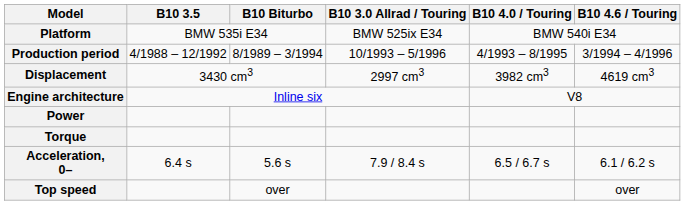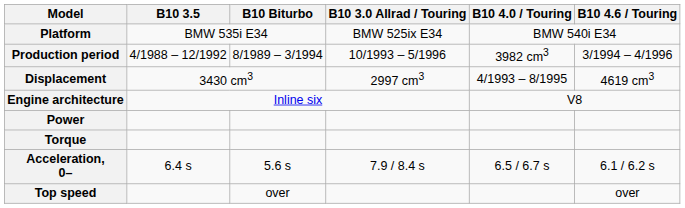 <table class="wikitable">
 <tr>
 <th>Model</th>
 <th align="center">B10 3.5</th>
 <th>B10 Biturbo</th>
 <th>B10 3.0 Allrad / Touring</th>
 <th>B10 4.0 / Touring</th>
 <th>B10 4.6 / Touring</th>
 </tr>
 <tr>
 <th>Platform</th>
 <td align="center" colspan="2">BMW 535i E34</td>
 <td align="center">BMW 525ix E34</td>
 <td align="center" colspan="2">BMW 540i E34</td>
 </tr>
 <tr>
 <th>Production period</th>
 <td align="center">4/1988 – 12/1992</td>
 <td align="center">8/1989 – 3/1994</td>
 <td align="center">10/1993 – 5/1996</td>
-<td align="center">4/1993 – 8/1995</td>
+<td align="center">3982 cm<sup>3</sup></td>
 <td align="center">3/1994 – 4/1996</td>
 </tr>
 <tr>
 <th>Displacement</th>
 <td align="center" colspan="2">3430 cm<sup>3</sup></td>
 <td align="center">2997 cm<sup>3</sup></td>
-<td align="center">3982 cm<sup>3</sup></td>
+<td align="center">4/1993 – 8/1995</td>
 <td align="center">4619 cm<sup>3</sup></td>
 </tr>
 <tr>
 <th>Engine architecture</th>
 <td align="center" colspan="3"><a href='#'>Inline six</a></td>
 <td align="center" colspan="2">V8</td>
 </tr>
 <tr>
 <th>Power</th>
 <td align="center"></td>
 <td align="center"></td>
 <td align="center"></td>
 <td align="center"></td>
 <td align="center"></td>
 </tr>
 <tr>
 <th>Torque</th>
 <td align="center"></td>
 <td align="center"></td>
 <td align="center"></td>
 <td align="center"></td>
 <td align="center"></td>
 </tr>
 <tr>
 <th>Acceleration,<br>0–</th>
 <td align="center">6.4 s</td>
 <td align="center">5.6 s</td>
 <td align="center">7.9 / 8.4 s</td>
 <td align="center">6.5 / 6.7 s</td>
 <td align="center">6.1 / 6.2 s</td>
 </tr>
 <tr>
 <th>Top speed</th>
 <td align="center"></td>
 <td align="center">over </td>
 <td align="center"></td>
 <td align="center"></td>
 <td align="center">over </td>
 </tr>
 </table>
